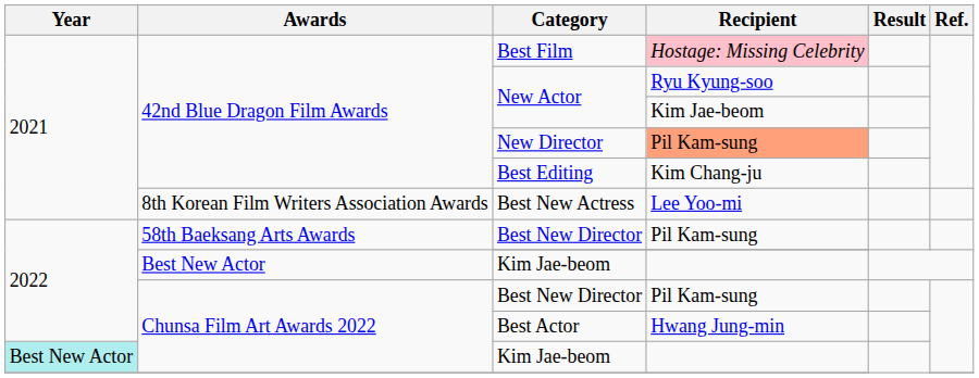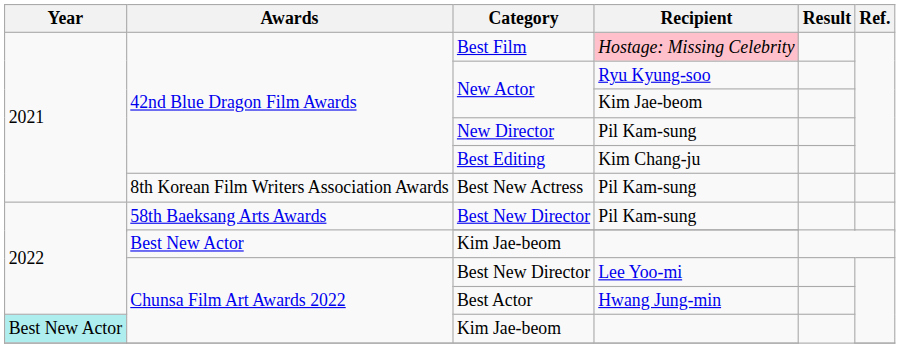 <table class="wikitable">
 <tr>
 <th>Year</th>
 <th>Awards</th>
 <th>Category</th>
 <th>Recipient</th>
 <th>Result</th>
 <th>Ref.</th>
 </tr>
 <tr>
 <td rowspan=6>2021</td>
 <td rowspan=5><a href='#'>42nd Blue Dragon Film Awards</a></td>
 <td><a href='#'>Best Film</a></td>
 <td style="background: pink;"><em>Hostage: Missing Celebrity</em></td>
 <td></td>
 <td rowspan=5></td>
 </tr>
 <tr>
 <td rowspan=2><a href='#'>New Actor</a></td>
 <td><a href='#'>Ryu Kyung-soo</a></td>
 <td></td>
 </tr>
 <tr>
 <td>Kim Jae-beom</td>
 <td></td>
 </tr>
 <tr>
 <td><a href='#'>New Director</a></td>
-<td style="background: lightsalmon;">Pil Kam-sung</td>
+<td>Pil Kam-sung</td>
 <td></td>
 </tr>
 <tr>
 <td><a href='#'>Best Editing</a></td>
 <td>Kim Chang-ju</td>
 <td></td>
 </tr>
 <tr>
 <td>8th Korean Film Writers Association Awards</td>
 <td>Best New Actress</td>
-<td><a href='#'>Lee Yoo-mi</a></td>
+<td>Pil Kam-sung</td>
 <td></td>
 <td style="text-align:center"></td>
 </tr>
 <tr>
 <td rowspan="5">2022</td>
 <td scope="row" rowspan="2"><a href='#'>58th Baeksang Arts Awards</a></td>
 <td><a href='#'>Best New Director</a></td>
 <td>Pil Kam-sung</td>
 <td></td>
 <td rowspan="2"></td>
 </tr>
 <tr>
 </tr>
 <tr>
 <td><a href='#'>Best New Actor</a></td>
 <td>Kim Jae-beom</td>
 <td></td>
 </tr>
 <tr>
 <td rowspan=3><a href='#'>Chunsa Film Art Awards 2022</a></td>
 <td>Best New Director</td>
-<td>Pil Kam-sung</td>
+<td><a href='#'>Lee Yoo-mi</a></td>
 <td></td>
 <td style="text-align:center" rowspan=3></td>
 </tr>
 <tr>
 <td>Best Actor</td>
 <td><a href='#'>Hwang Jung-min</a></td>
 <td></td>
 </tr>
 <tr>
 <td style="background: paleturquoise;">Best New Actor</td>
 <td>Kim Jae-beom</td>
 <td></td>
 </tr>
 <tr>
 </tr>
 </table>
